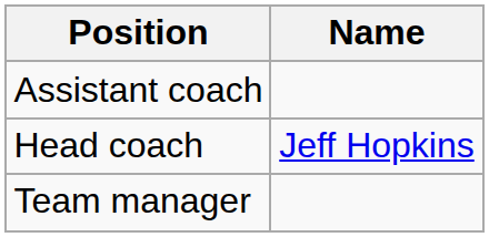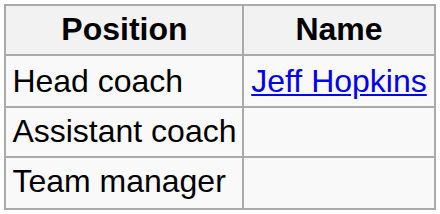 <table class="wikitable">
 <tr>
 <th>Position</th>
 <th>Name</th>
 </tr>
 <tr>
+<td>Head coach</td>
+<td> <a href='#'>Jeff Hopkins</a></td>
+</tr>
+<tr>
 <td>Assistant coach</td>
 <td></td>
-</tr>
-<tr>
-<td>Head coach</td>
-<td> <a href='#'>Jeff Hopkins</a></td>
 </tr>
 <tr>
 <td>Team manager</td>
 <td></td>
 </tr>
 </table>
